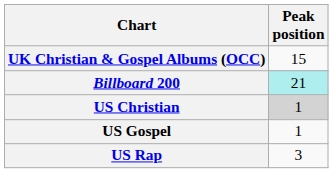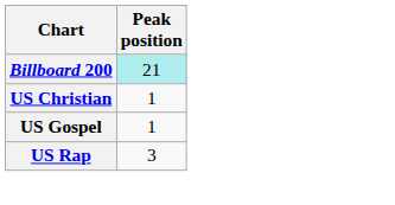 <table class="wikitable sortable plainrowheaders" style="text-align:center">
 <tr>
 <th>Chart</th>
 <th>Peak<br>position</th>
-</tr>
-<tr>
-<th scope="row"><a href='#'>UK Christian & Gospel Albums</a> (<a href='#'>OCC</a>)</th>
-<td align="center">15</td>
 </tr>
 <tr>
 <th scope="row"><a href='#'><em>Billboard</em> 200</a></th>
 <td align="center" style="background: paleturquoise;">21</td>
 </tr>
 <tr>
 <th scope="row"><a href='#'>US Christian</a></th>
-<td align="center" style="background: lightgrey;">1</td>
+<td align="center">1</td>
 </tr>
 <tr>
 <th scope="row">US Gospel</th>
 <td align="center">1</td>
 </tr>
 <tr>
 <th scope="row"><a href='#'>US Rap</a></th>
 <td align="center">3</td>
 </tr>
 </table>
